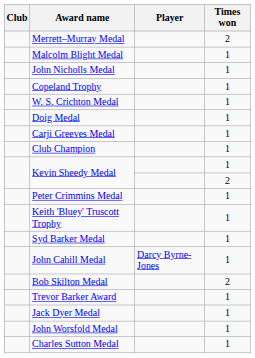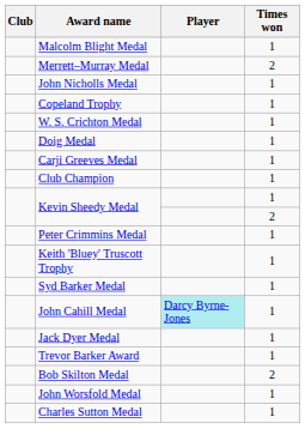 <table class="wikitable sortable"  style="text-align:left; width:45%;">
 <tr style="background:#C1D8FF;">
 <th>Club</th>
 <th>Award name</th>
 <th>Player</th>
 <th>Times won</th>
 </tr>
 <tr>
 <td></td>
+<td><a href='#'>Malcolm Blight Medal</a></td>
+<td></td>
+<td style="text-align:center">1</td>
+</tr>
+<tr>
+<td></td>
 <td><a href='#'>Merrett–Murray Medal</a></td>
 <td></td>
 <td style="text-align:center">2</td>
-</tr>
-<tr>
-<td></td>
-<td><a href='#'>Malcolm Blight Medal</a></td>
-<td></td>
-<td style="text-align:center">1</td>
 </tr>
 <tr>
 <td></td>
 <td><a href='#'>John Nicholls Medal</a></td>
 <td></td>
 <td style="text-align:center">1</td>
 </tr>
 <tr>
 <td></td>
 <td><a href='#'>Copeland Trophy</a></td>
 <td></td>
 <td style="text-align:center">1</td>
 </tr>
 <tr>
 <td></td>
 <td><a href='#'>W. S. Crichton Medal</a></td>
 <td></td>
 <td style="text-align:center">1</td>
 </tr>
 <tr>
 <td></td>
 <td><a href='#'>Doig Medal</a></td>
 <td></td>
 <td style="text-align:center">1</td>
 </tr>
 <tr>
 <td></td>
 <td><a href='#'>Carji Greeves Medal</a></td>
 <td></td>
 <td style="text-align:center">1</td>
 </tr>
 <tr>
 <td></td>
 <td><a href='#'>Club Champion</a></td>
 <td></td>
 <td style="text-align:center">1</td>
 </tr>
 <tr>
 <td rowspan="2"></td>
 <td rowspan="2"><a href='#'>Kevin Sheedy Medal</a></td>
 <td></td>
 <td style="text-align:center">1</td>
 </tr>
 <tr>
 <td></td>
 <td style="text-align:center">2</td>
 </tr>
 <tr>
 <td></td>
 <td><a href='#'>Peter Crimmins Medal</a></td>
 <td></td>
 <td style="text-align:center">1</td>
 </tr>
 <tr>
 <td></td>
 <td><a href='#'>Keith 'Bluey' Truscott Trophy</a></td>
 <td></td>
 <td style="text-align:center">1</td>
 </tr>
 <tr>
 <td></td>
 <td><a href='#'>Syd Barker Medal</a></td>
 <td></td>
 <td style="text-align:center">1</td>
 </tr>
 <tr>
 <td></td>
 <td><a href='#'>John Cahill Medal</a></td>
-<td><a href='#'>Darcy Byrne-Jones</a></td>
+<td style="background: paleturquoise;"><a href='#'>Darcy Byrne-Jones</a></td>
 <td style="text-align:center">1</td>
 </tr>
 <tr>
 <td></td>
-<td><a href='#'>Bob Skilton Medal</a></td>
+<td><a href='#'>Jack Dyer Medal</a></td>
 <td></td>
-<td style="text-align:center">2</td>
+<td style="text-align:center">1</td>
 </tr>
 <tr>
 <td></td>
 <td><a href='#'>Trevor Barker Award</a></td>
 <td></td>
 <td style="text-align:center">1</td>
 </tr>
 <tr>
 <td></td>
-<td><a href='#'>Jack Dyer Medal</a></td>
+<td><a href='#'>Bob Skilton Medal</a></td>
 <td></td>
-<td style="text-align:center">1</td>
+<td style="text-align:center">2</td>
 </tr>
 <tr>
 <td></td>
 <td><a href='#'>John Worsfold Medal</a></td>
 <td></td>
 <td style="text-align:center">1</td>
 </tr>
 <tr>
 <td></td>
 <td><a href='#'>Charles Sutton Medal</a></td>
 <td></td>
 <td style="text-align:center">1</td>
 </tr>
 </table>
